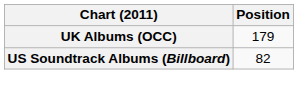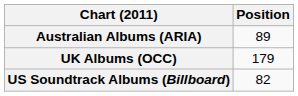 <table class="wikitable sortable plainrowheaders" style="text-align:center">
 <tr>
 <th scope="col">Chart (2011)</th>
 <th scope="col">Position</th>
+</tr>
+<tr>
+<th scope="row">Australian Albums (ARIA)</th>
+<td>89</td>
 </tr>
 <tr>
 <th scope="row">UK Albums (OCC)</th>
 <td>179</td>
 </tr>
 <tr>
 <th scope="row">US Soundtrack Albums (<em>Billboard</em>)</th>
 <td>82</td>
 </tr>
 </table>
